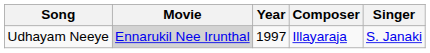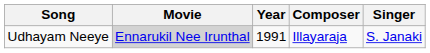 <table class="wikitable">
 <tr>
 <th>Song</th>
 <th>Movie</th>
 <th>Year</th>
 <th>Composer</th>
 <th>Singer</th>
 </tr>
 <tr>
 <td>Udhayam Neeye</td>
 <td style="background: lightgrey;"><a href='#'>Ennarukil Nee Irunthal</a></td>
-<td>1997</td>
+<td>1991</td>
 <td><a href='#'>Illayaraja</a></td>
 <td><a href='#'>S. Janaki</a></td>
 </tr>
 </table>
